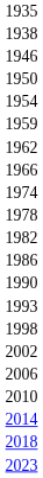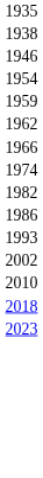 <table>
 <tr>
 <td>1935</td>
 <td></td>
 <td></td>
 <td></td>
 </tr>
 <tr>
 <td>1938</td>
 <td></td>
 <td></td>
 <td></td>
 </tr>
 <tr>
 <td>1946</td>
-<td></td>
-<td></td>
-<td></td>
-</tr>
-<tr>
-<td>1950</td>
 <td></td>
 <td></td>
 <td></td>
 </tr>
 <tr>
 <td>1954</td>
 <td></td>
 <td></td>
 <td></td>
 </tr>
 <tr>
 <td>1959</td>
 <td></td>
 <td></td>
 <td></td>
 </tr>
 <tr>
 <td>1962</td>
 <td></td>
 <td></td>
 <td></td>
 </tr>
 <tr>
 <td>1966</td>
 <td></td>
 <td></td>
 <td></td>
 </tr>
 <tr>
 <td>1974</td>
 <td></td>
 <td></td>
 <td></td>
 </tr>
 <tr>
-<td>1978</td>
-<td></td>
-<td></td>
-<td></td>
-</tr>
-<tr>
 <td>1982</td>
 <td></td>
 <td></td>
 <td></td>
 </tr>
 <tr>
 <td>1986</td>
 <td></td>
 <td></td>
 <td><br></td>
 </tr>
 <tr>
-<td>1990</td>
-<td></td>
-<td></td>
-<td><br></td>
-</tr>
-<tr>
 <td>1993</td>
-<td></td>
-<td></td>
-<td><br></td>
-</tr>
-<tr>
-<td>1998</td>
 <td></td>
 <td></td>
 <td><br></td>
 </tr>
 <tr>
 <td>2002</td>
 <td></td>
 <td></td>
 <td><br></td>
 </tr>
 <tr>
-<td>2006</td>
-<td></td>
-<td></td>
-<td><br></td>
-</tr>
-<tr>
 <td rowspan=2>2010</td>
 <td rowspan=2></td>
 <td rowspan=2></td>
 <td></td>
 </tr>
 <tr>
-<td></td>
-</tr>
-<tr>
-<td><a href='#'>2014</a></td>
-<td></td>
-<td></td>
 <td></td>
 </tr>
 <tr>
 <td><a href='#'>2018</a></td>
 <td></td>
 <td></td>
 <td></td>
 </tr>
 <tr>
 <td><a href='#'>2023</a></td>
 <td></td>
 <td></td>
 <td></td>
 </tr>
 <tr>
 </tr>
 </table>
